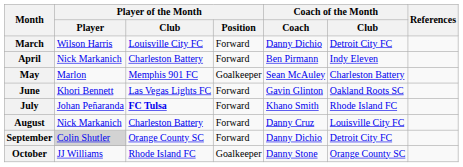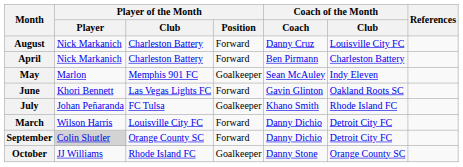 <table class="wikitable">
 <tr>
 <th rowspan="2">Month</th>
 <th colspan="3">Player of the Month</th>
 <th colspan="2">Coach of the Month</th>
 <th rowspan="2">References</th>
 </tr>
 <tr>
 <th>Player</th>
 <th>Club</th>
 <th>Position</th>
 <th>Coach</th>
 <th>Club</th>
 </tr>
 <tr>
-<th>March</th>
-<td> <a href='#'>Wilson Harris</a></td>
+<th>August</th>
+<td> <a href='#'>Nick Markanich</a></td>
+<td><a href='#'>Charleston Battery</a></td>
+<td>Forward</td>
+<td> <a href='#'>Danny Cruz</a></td>
 <td><a href='#'>Louisville City FC</a></td>
-<td>Forward</td>
-<td> <a href='#'>Danny Dichio</a></td>
-<td><a href='#'>Detroit City FC</a></td>
 <td align=center></td>
 </tr>
 <tr>
 <th>April</th>
 <td> <a href='#'>Nick Markanich</a></td>
 <td><a href='#'>Charleston Battery</a></td>
 <td>Forward</td>
 <td> <a href='#'>Ben Pirmann</a></td>
-<td><a href='#'>Indy Eleven</a></td>
+<td><a href='#'>Charleston Battery</a></td>
 <td align=center></td>
 </tr>
 <tr>
 <th>May</th>
 <td> <a href='#'>Marlon</a></td>
 <td><a href='#'>Memphis 901 FC</a></td>
 <td>Goalkeeper</td>
 <td> <a href='#'>Sean McAuley</a></td>
-<td><a href='#'>Charleston Battery</a></td>
+<td><a href='#'>Indy Eleven</a></td>
 <td align=center></td>
 </tr>
 <tr>
 <th>June</th>
 <td> <a href='#'>Khori Bennett</a></td>
 <td><a href='#'>Las Vegas Lights FC</a></td>
 <td>Forward</td>
 <td> <a href='#'>Gavin Glinton</a></td>
 <td><a href='#'>Oakland Roots SC</a></td>
 <td align=center></td>
 </tr>
 <tr>
 <th>July</th>
 <td> <a href='#'>Johan Peñaranda</a></td>
-<td><strong><a href='#'>FC Tulsa</a></strong></td>
-<td>Forward</td>
+<td><a href='#'>FC Tulsa</a></td>
+<td>Goalkeeper</td>
 <td> <a href='#'>Khano Smith</a></td>
 <td><a href='#'>Rhode Island FC</a></td>
 <td align=center></td>
 </tr>
 <tr>
-<th>August</th>
-<td> <a href='#'>Nick Markanich</a></td>
-<td><a href='#'>Charleston Battery</a></td>
+<th>March</th>
+<td> <a href='#'>Wilson Harris</a></td>
+<td><a href='#'>Louisville City FC</a></td>
 <td>Forward</td>
-<td> <a href='#'>Danny Cruz</a></td>
-<td><a href='#'>Louisville City FC</a></td>
+<td> <a href='#'>Danny Dichio</a></td>
+<td><a href='#'>Detroit City FC</a></td>
 <td align=center></td>
 </tr>
 <tr>
 <th>September</th>
 <td style="background: lightgrey;"> <a href='#'>Colin Shutler</a></td>
 <td><a href='#'>Orange County SC</a></td>
 <td>Forward</td>
 <td> <a href='#'>Danny Dichio</a></td>
 <td><a href='#'>Detroit City FC</a></td>
 <td align=center></td>
 </tr>
 <tr>
 <th>October</th>
 <td> <a href='#'>JJ Williams</a></td>
 <td><a href='#'>Rhode Island FC</a></td>
 <td>Goalkeeper</td>
 <td> <a href='#'>Danny Stone</a></td>
 <td><a href='#'>Orange County SC</a></td>
 <td align=center></td>
 </tr>
 </table>
